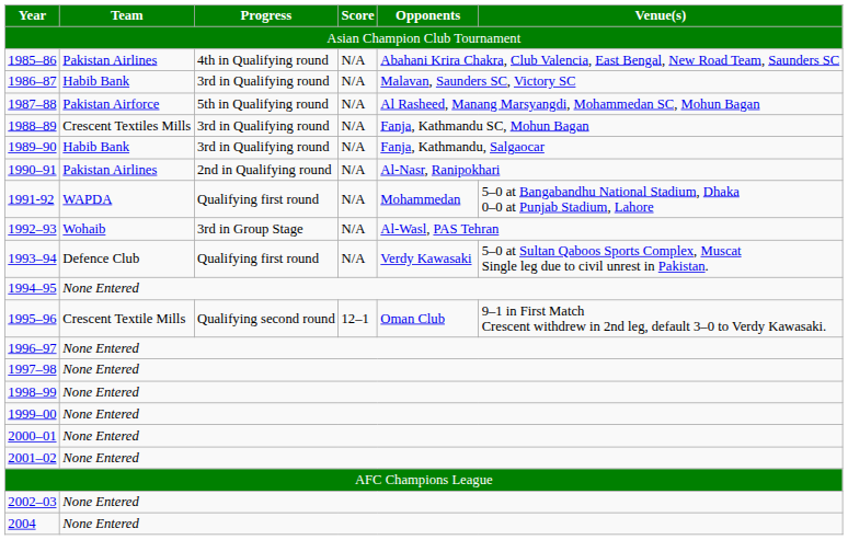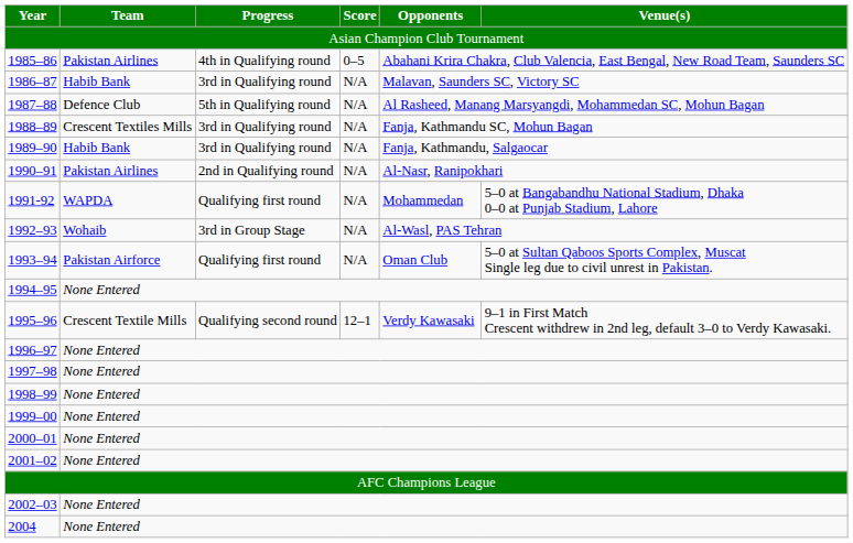 <table class="wikitable">
 <tr>
 <th style="background:green; color:white; text-align:center;">Year</th>
 <th style="background:green; color:white; text-align:center;">Team</th>
 <th style="background:green; color:white; text-align:center;">Progress</th>
 <th style="background:green; color:white; text-align:center;">Score</th>
 <th style="background:green; color:white; text-align:center;">Opponents</th>
 <th style="background:green; color:white; text-align:center;">Venue(s)</th>
 </tr>
 <tr>
 <td colspan=6 style="background:green; color:white; text-align:center;">Asian Champion Club Tournament</td>
 </tr>
 <tr>
 <td><a href='#'>1985–86</a></td>
 <td><a href='#'>Pakistan Airlines</a></td>
 <td>4th in Qualifying round</td>
-<td>N/A</td>
+<td>0–5</td>
 <td colspan="2"> <a href='#'>Abahani Krira Chakra</a>,  <a href='#'>Club Valencia</a>,  <a href='#'>East Bengal</a>,  <a href='#'>New Road Team</a>,  <a href='#'>Saunders SC</a></td>
 </tr>
 <tr>
 <td><a href='#'>1986–87</a></td>
 <td><a href='#'>Habib Bank</a></td>
 <td>3rd in Qualifying round</td>
 <td>N/A</td>
 <td colspan="2"> <a href='#'>Malavan</a>,  <a href='#'>Saunders SC</a>,  <a href='#'>Victory SC</a></td>
 </tr>
 <tr>
 <td><a href='#'>1987–88</a></td>
-<td><a href='#'>Pakistan Airforce</a></td>
+<td>Defence Club</td>
 <td>5th in Qualifying round</td>
 <td>N/A</td>
 <td colspan="2"> <a href='#'>Al Rasheed</a>,  <a href='#'>Manang Marsyangdi</a>,  <a href='#'>Mohammedan SC</a>,  <a href='#'>Mohun Bagan</a></td>
 </tr>
 <tr>
 <td><a href='#'>1988–89</a></td>
 <td>Crescent Textiles Mills</td>
 <td>3rd in Qualifying round</td>
 <td>N/A</td>
 <td colspan="2"> <a href='#'>Fanja</a>,  Kathmandu SC,  <a href='#'>Mohun Bagan</a></td>
 </tr>
 <tr>
 <td><a href='#'>1989–90</a></td>
 <td><a href='#'>Habib Bank</a></td>
 <td>3rd in Qualifying round</td>
 <td>N/A</td>
 <td colspan="2"> <a href='#'>Fanja</a>,  Kathmandu,  <a href='#'>Salgaocar</a></td>
 </tr>
 <tr>
 <td><a href='#'>1990–91</a></td>
 <td><a href='#'>Pakistan Airlines</a></td>
 <td>2nd in Qualifying round</td>
 <td>N/A</td>
 <td colspan="2"> <a href='#'>Al-Nasr</a>,  <a href='#'>Ranipokhari</a></td>
 </tr>
 <tr>
 <td><a href='#'>1991-92</a></td>
 <td><a href='#'>WAPDA</a></td>
 <td>Qualifying first round</td>
 <td>N/A</td>
 <td> <a href='#'>Mohammedan</a></td>
 <td>5–0 at <a href='#'>Bangabandhu National Stadium</a>, <a href='#'>Dhaka</a><br>0–0 at <a href='#'>Punjab Stadium</a>, <a href='#'>Lahore</a></td>
 </tr>
 <tr>
 <td><a href='#'>1992–93</a></td>
 <td><a href='#'>Wohaib</a></td>
 <td>3rd in Group Stage</td>
 <td>N/A</td>
 <td colspan="2"> <a href='#'>Al-Wasl</a>,  <a href='#'>PAS Tehran</a></td>
 </tr>
 <tr>
 <td><a href='#'>1993–94</a></td>
-<td>Defence Club</td>
+<td><a href='#'>Pakistan Airforce</a></td>
 <td>Qualifying first round</td>
 <td>N/A</td>
-<td> <a href='#'>Verdy Kawasaki</a></td>
+<td> <a href='#'>Oman Club</a></td>
 <td>5–0 at <a href='#'>Sultan Qaboos Sports Complex</a>, <a href='#'>Muscat</a><br>Single leg due to civil unrest in <a href='#'>Pakistan</a>.</td>
 </tr>
 <tr>
 <td><a href='#'>1994–95</a></td>
 <td colspan="5"><em>None Entered</em></td>
 </tr>
 <tr>
 <td><a href='#'>1995–96</a></td>
 <td>Crescent Textile Mills</td>
 <td>Qualifying second round</td>
 <td>12–1</td>
-<td> <a href='#'>Oman Club</a></td>
+<td> <a href='#'>Verdy Kawasaki</a></td>
 <td>9–1 in First Match<br>Crescent withdrew in 2nd leg, default 3–0 to Verdy Kawasaki.</td>
 </tr>
 <tr>
 <td><a href='#'>1996–97</a></td>
 <td colspan="5"><em>None Entered</em></td>
 </tr>
 <tr>
 <td><a href='#'>1997–98</a></td>
 <td colspan="5"><em>None Entered</em></td>
 </tr>
 <tr>
 <td><a href='#'>1998–99</a></td>
 <td colspan="5"><em>None Entered</em></td>
 </tr>
 <tr>
 <td><a href='#'>1999–00</a></td>
 <td colspan="5"><em>None Entered</em></td>
 </tr>
 <tr>
 <td><a href='#'>2000–01</a></td>
 <td colspan="5"><em>None Entered</em></td>
 </tr>
 <tr>
 <td><a href='#'>2001–02</a></td>
 <td colspan="5"><em>None Entered</em></td>
 </tr>
 <tr>
 <td colspan=6 style="background:green; color:white; text-align:center;">AFC Champions League</td>
 </tr>
 <tr>
 <td><a href='#'>2002–03</a></td>
 <td colspan="5"><em>None Entered</em></td>
 </tr>
 <tr>
 <td><a href='#'>2004</a></td>
 <td colspan="5"><em>None Entered</em></td>
 </tr>
 </table>
